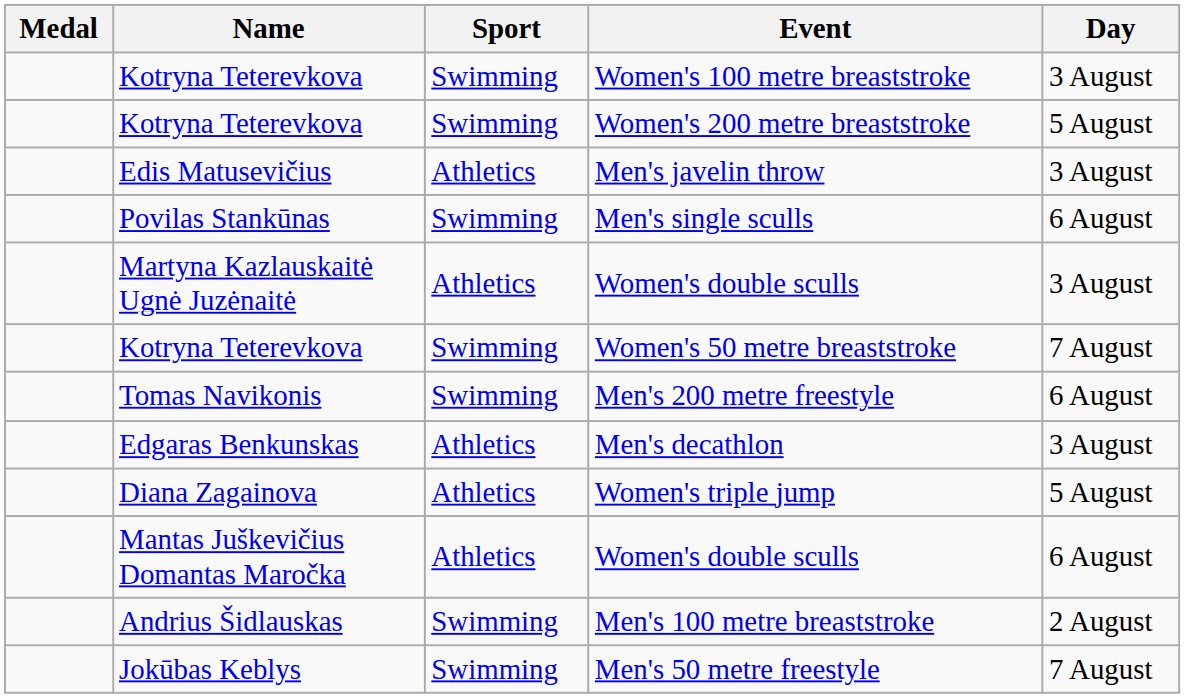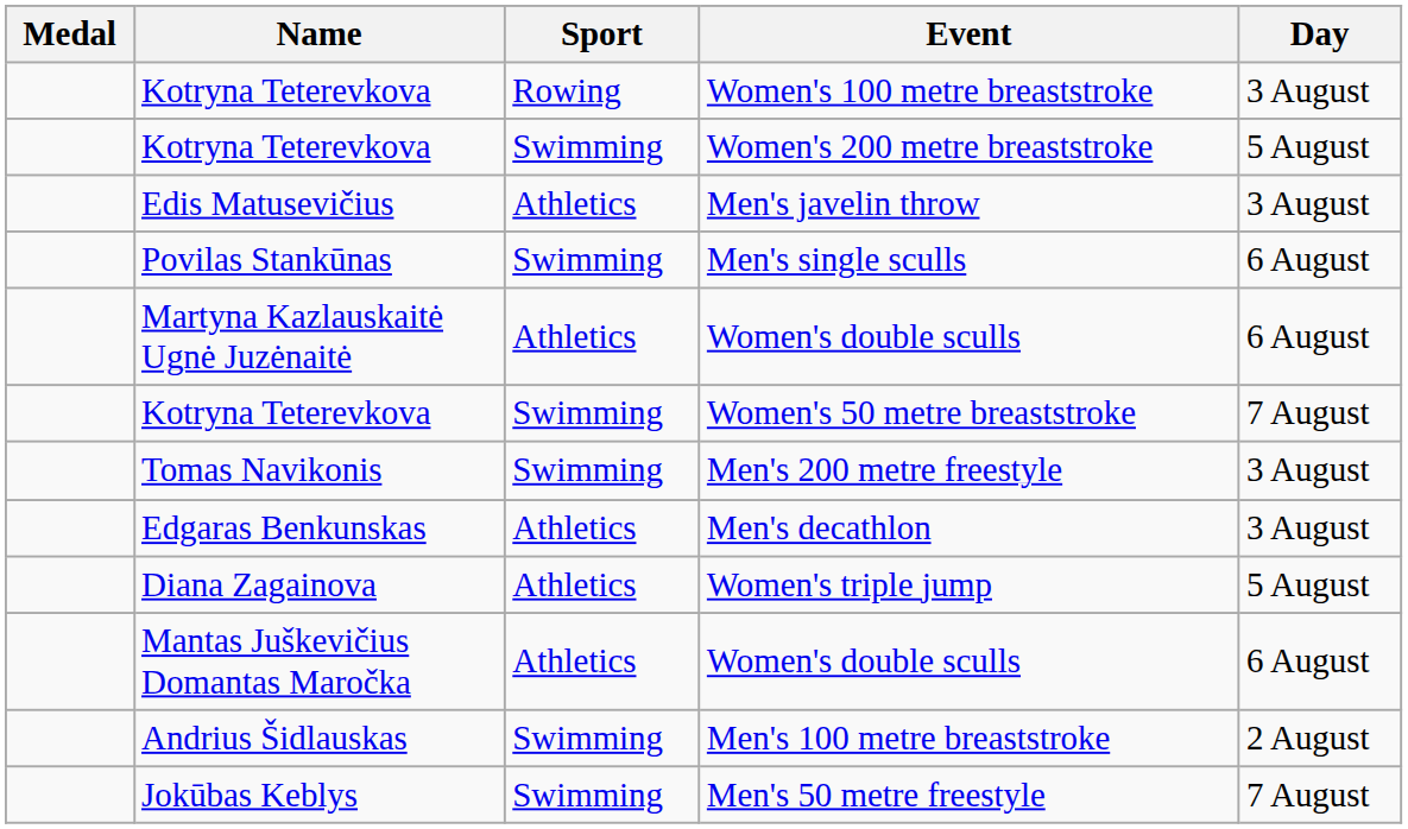 <table class="wikitable sortable" style="font-size: 95%; width:70%">
 <tr>
 <th>Medal</th>
 <th>Name</th>
 <th>Sport</th>
 <th>Event</th>
 <th>Day</th>
 </tr>
 <tr>
 <td></td>
 <td><a href='#'>Kotryna Teterevkova</a></td>
-<td><a href='#'>Swimming</a></td>
+<td><a href='#'>Rowing</a></td>
 <td><a href='#'>Women's 100 metre breaststroke</a></td>
 <td>3 August</td>
 </tr>
 <tr>
 <td></td>
 <td><a href='#'>Kotryna Teterevkova</a></td>
 <td><a href='#'>Swimming</a></td>
 <td><a href='#'>Women's 200 metre breaststroke</a></td>
 <td>5 August</td>
 </tr>
 <tr>
 <td></td>
 <td><a href='#'>Edis Matusevičius</a></td>
 <td><a href='#'>Athletics</a></td>
 <td><a href='#'>Men's javelin throw</a></td>
 <td>3 August</td>
 </tr>
 <tr>
 <td></td>
 <td><a href='#'>Povilas Stankūnas</a></td>
 <td><a href='#'>Swimming</a></td>
 <td><a href='#'>Men's single sculls</a></td>
 <td>6 August</td>
 </tr>
 <tr>
 <td></td>
 <td><a href='#'>Martyna Kazlauskaitė</a><br><a href='#'>Ugnė Juzėnaitė</a></td>
 <td><a href='#'>Athletics</a></td>
 <td><a href='#'>Women's double sculls</a></td>
-<td>3 August</td>
+<td>6 August</td>
 </tr>
 <tr>
 <td></td>
 <td><a href='#'>Kotryna Teterevkova</a></td>
 <td><a href='#'>Swimming</a></td>
 <td><a href='#'>Women's 50 metre breaststroke</a></td>
 <td>7 August</td>
 </tr>
 <tr>
 <td></td>
 <td><a href='#'>Tomas Navikonis</a></td>
 <td><a href='#'>Swimming</a></td>
 <td><a href='#'>Men's 200 metre freestyle</a></td>
-<td>6 August</td>
+<td>3 August</td>
 </tr>
 <tr>
 <td></td>
 <td><a href='#'>Edgaras Benkunskas</a></td>
 <td><a href='#'>Athletics</a></td>
 <td><a href='#'>Men's decathlon</a></td>
 <td>3 August</td>
 </tr>
 <tr>
 <td></td>
 <td><a href='#'>Diana Zagainova</a></td>
 <td><a href='#'>Athletics</a></td>
 <td><a href='#'>Women's triple jump</a></td>
 <td>5 August</td>
 </tr>
 <tr>
 <td></td>
 <td><a href='#'>Mantas Juškevičius</a><br><a href='#'>Domantas Maročka</a></td>
 <td><a href='#'>Athletics</a></td>
 <td><a href='#'>Women's double sculls</a></td>
 <td>6 August</td>
 </tr>
 <tr>
 <td></td>
 <td><a href='#'>Andrius Šidlauskas</a></td>
 <td><a href='#'>Swimming</a></td>
 <td><a href='#'>Men's 100 metre breaststroke</a></td>
 <td>2 August</td>
 </tr>
 <tr>
 <td></td>
 <td><a href='#'>Jokūbas Keblys</a></td>
 <td><a href='#'>Swimming</a></td>
 <td><a href='#'>Men's 50 metre freestyle</a></td>
 <td>7 August</td>
 </tr>
 </table>
